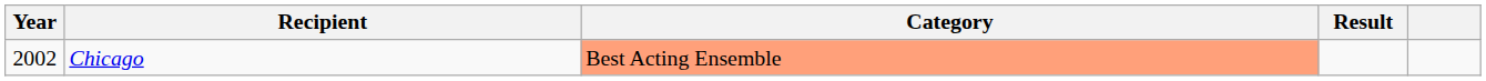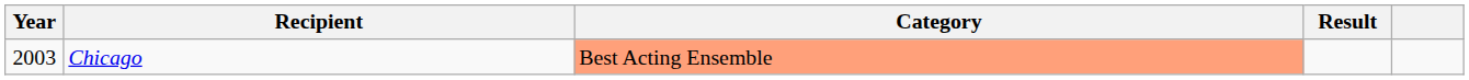 <table class="wikitable plainrowheaders" style="width:85%;">
 <tr>
 <th scope="col" style="width:4%;">Year</th>
 <th scope="col" style="width:35%;">Recipient</th>
 <th scope="col" style="width:50%;">Category</th>
 <th scope="col" style="width:6%;">Result</th>
 <th scope="col" style="width:6%;"></th>
 </tr>
 <tr>
-<td align="center">2002</td>
+<td align="center">2003</td>
 <td><em><a href='#'>Chicago</a></em></td>
 <td style="background: lightsalmon;">Best Acting Ensemble</td>
 <td></td>
 <td></td>
 </tr>
 </table>
